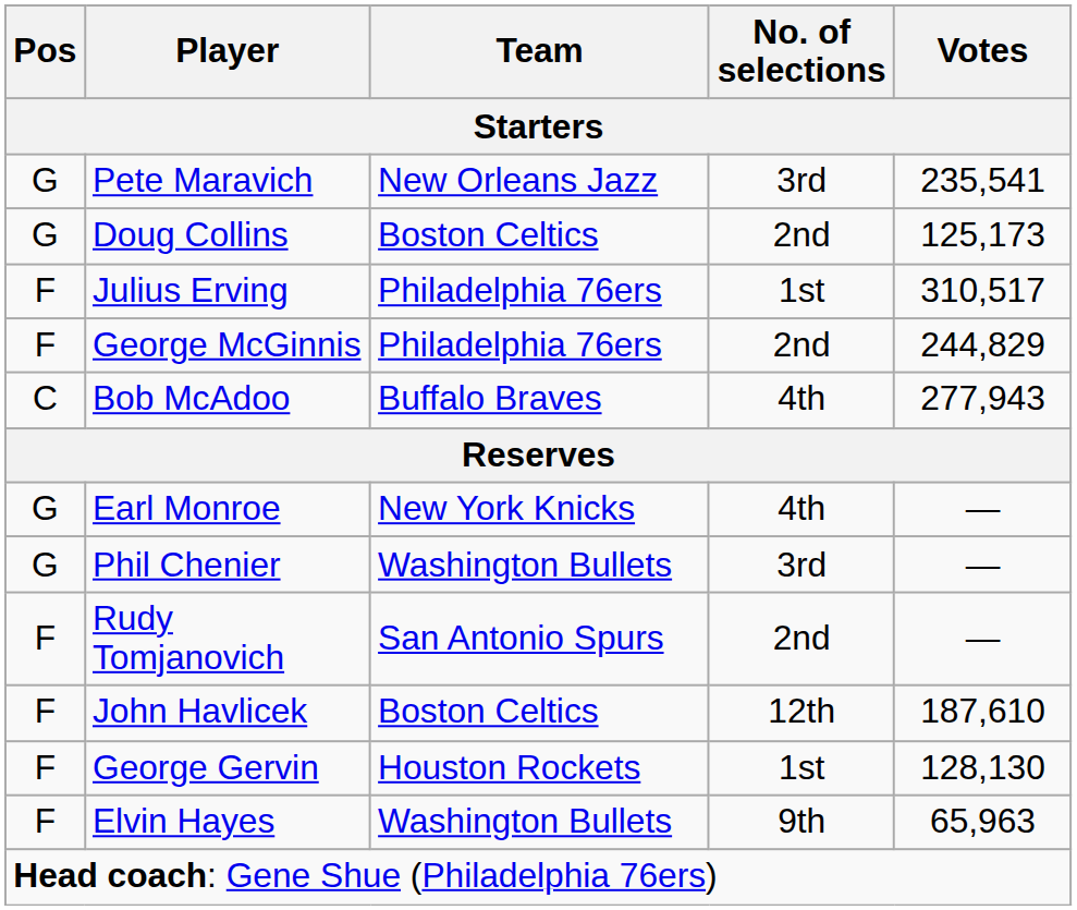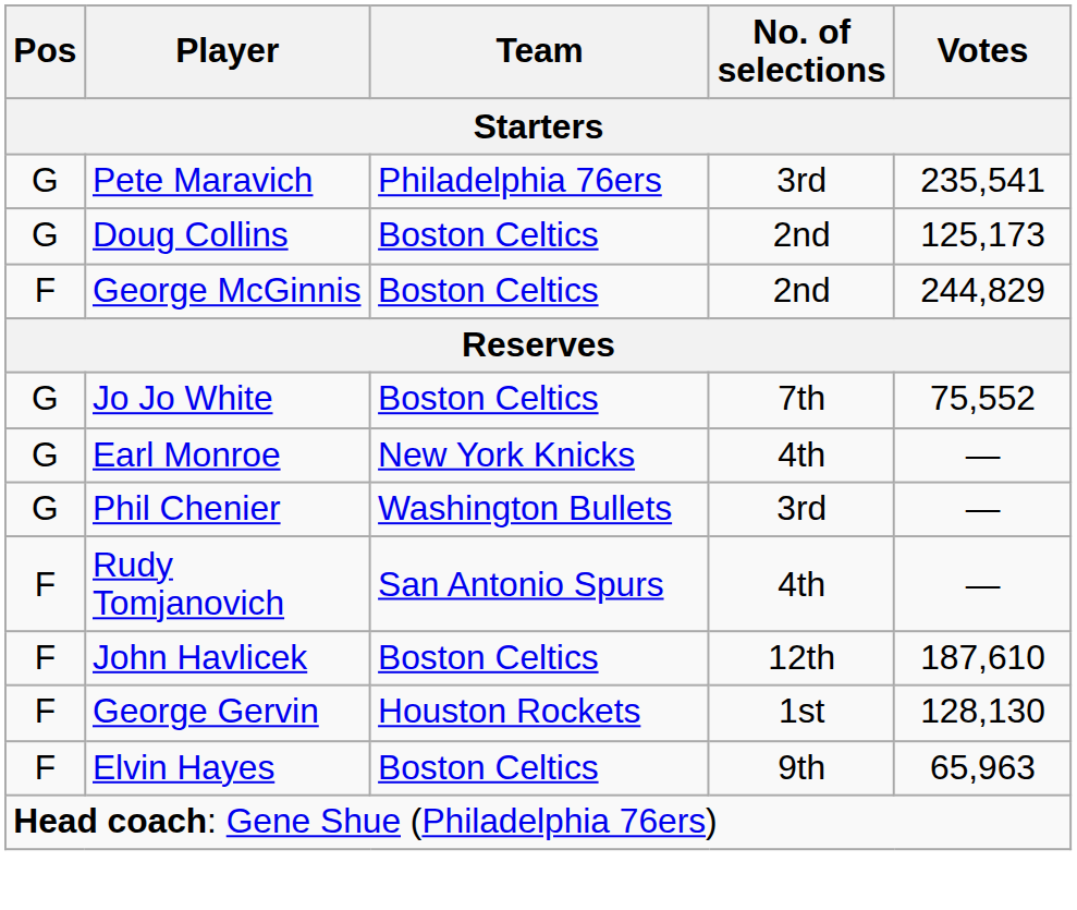 <table class="wikitable sortable" style="text-align:center">
 <tr>
 <th scope="col" width="25px">Pos</th>
 <th scope="col" width="125px">Player</th>
 <th scope="col" width="150px">Team</th>
 <th scope="col" width="75px">No. of selections</th>
 <th scope="col" width="75px">Votes</th>
 </tr>
 <tr>
 <th scope="col" colspan="5">Starters</th>
 </tr>
 <tr>
 <td>G</td>
 <td style="text-align:left"><a href='#'>Pete Maravich</a></td>
-<td style="text-align:left"><a href='#'>New Orleans Jazz</a></td>
+<td style="text-align:left"><a href='#'>Philadelphia 76ers</a></td>
 <td>3rd</td>
 <td>235,541</td>
 </tr>
 <tr>
 <td>G</td>
 <td style="text-align:left"><a href='#'>Doug Collins</a></td>
 <td style="text-align:left"><a href='#'>Boston Celtics</a></td>
 <td>2nd</td>
 <td>125,173</td>
 </tr>
 <tr>
 <td>F</td>
-<td style="text-align:left"><a href='#'>Julius Erving</a></td>
-<td style="text-align:left"><a href='#'>Philadelphia 76ers</a></td>
-<td>1st</td>
-<td>310,517</td>
-</tr>
-<tr>
-<td>F</td>
 <td style="text-align:left"><a href='#'>George McGinnis</a></td>
-<td style="text-align:left"><a href='#'>Philadelphia 76ers</a></td>
+<td style="text-align:left"><a href='#'>Boston Celtics</a></td>
 <td>2nd</td>
 <td>244,829</td>
 </tr>
 <tr>
-<td>C</td>
-<td style="text-align:left"><a href='#'>Bob McAdoo</a></td>
-<td style="text-align:left"><a href='#'>Buffalo Braves</a></td>
-<td>4th</td>
-<td>277,943</td>
+<th scope="col" colspan="5">Reserves</th>
 </tr>
 <tr>
-<th scope="col" colspan="5">Reserves</th>
+<td>G</td>
+<td style="text-align:left"><a href='#'>Jo Jo White</a></td>
+<td style="text-align:left"><a href='#'>Boston Celtics</a></td>
+<td>7th</td>
+<td>75,552</td>
 </tr>
 <tr>
 <td>G</td>
 <td style="text-align:left"><a href='#'>Earl Monroe</a></td>
 <td style="text-align:left"><a href='#'>New York Knicks</a></td>
 <td>4th</td>
 <td>—</td>
 </tr>
 <tr>
 <td>G</td>
 <td style="text-align:left"><a href='#'>Phil Chenier</a></td>
 <td style="text-align:left"><a href='#'>Washington Bullets</a></td>
 <td>3rd</td>
 <td>—</td>
 </tr>
 <tr>
 <td>F</td>
 <td style="text-align:left"><a href='#'>Rudy Tomjanovich</a></td>
 <td style="text-align:left"><a href='#'>San Antonio Spurs</a></td>
-<td>2nd</td>
+<td>4th</td>
 <td>—</td>
 </tr>
 <tr>
 <td>F</td>
 <td style="text-align:left"><a href='#'>John Havlicek</a></td>
 <td style="text-align:left"><a href='#'>Boston Celtics</a></td>
 <td>12th</td>
 <td>187,610</td>
 </tr>
 <tr>
 <td>F</td>
 <td style="text-align:left"><a href='#'>George Gervin</a></td>
 <td style="text-align:left"><a href='#'>Houston Rockets</a></td>
 <td>1st</td>
 <td>128,130</td>
 </tr>
 <tr>
 <td>F</td>
 <td style="text-align:left"><a href='#'>Elvin Hayes</a></td>
-<td style="text-align:left"><a href='#'>Washington Bullets</a></td>
+<td style="text-align:left"><a href='#'>Boston Celtics</a></td>
 <td>9th</td>
 <td>65,963</td>
 </tr>
 <tr>
 <td style="text-align:left" colspan="5"><strong>Head coach</strong>: <a href='#'>Gene Shue</a> (<a href='#'>Philadelphia 76ers</a>)</td>
 </tr>
 </table>
